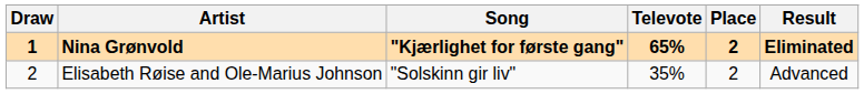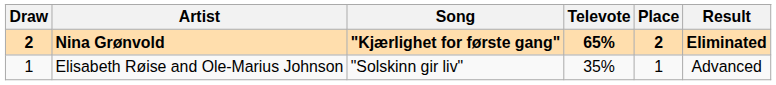 <table class="sortable wikitable" style="margin: 1em auto 1em auto; text-align:center">
 <tr>
 </tr>
 <tr>
 <th>Draw</th>
 <th>Artist</th>
 <th>Song</th>
 <th>Televote</th>
 <th>Place</th>
 <th>Result</th>
 </tr>
 <tr style="font-weight:bold; background:navajowhite;">
-<td>1</td>
+<td>2</td>
 <td align="left">Nina Grønvold</td>
 <td align="left">"Kjærlighet for første gang"</td>
 <td>65%</td>
 <td>2</td>
 <td>Eliminated</td>
 </tr>
 <tr>
-<td>2</td>
+<td>1</td>
 <td align="left">Elisabeth Røise and Ole-Marius Johnson</td>
 <td align="left">"Solskinn gir liv"</td>
 <td>35%</td>
-<td>2</td>
+<td>1</td>
 <td>Advanced</td>
 </tr>
 </table>
